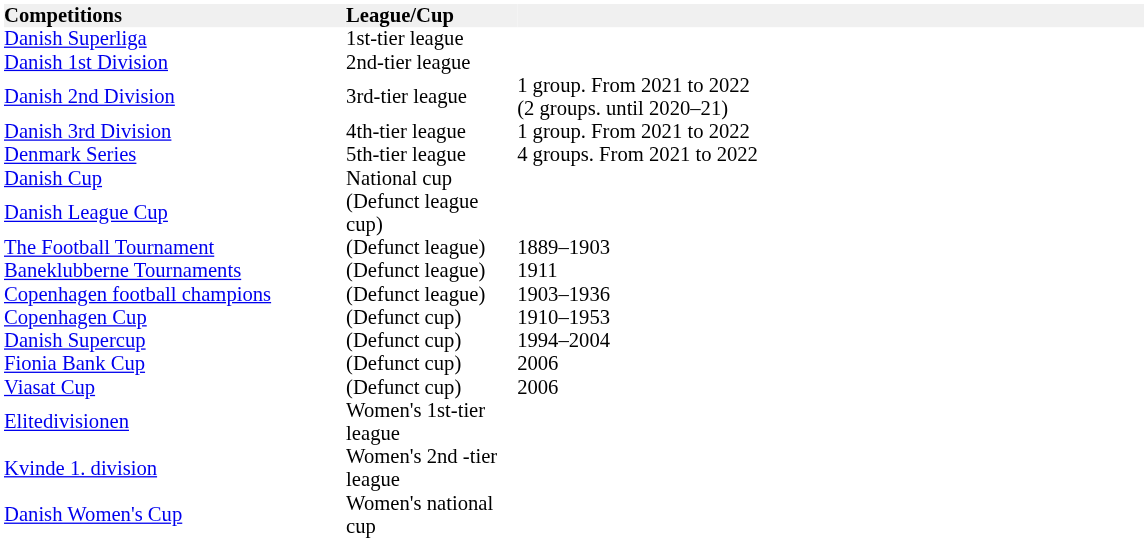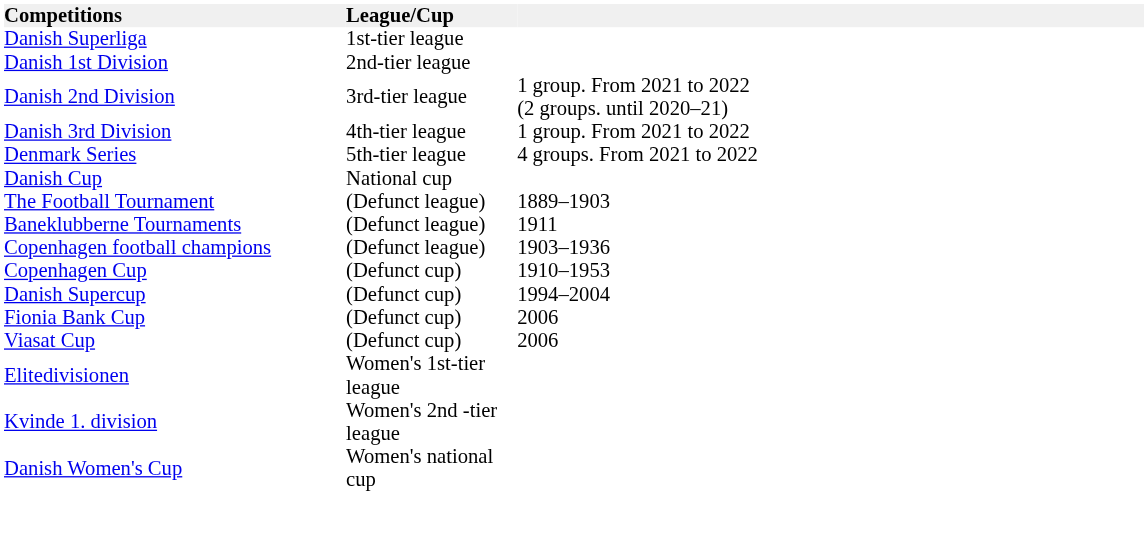 <table width="100%" cellspacing="0" cellpadding="0">
 <tr bgcolor="F0F0F0">
 <th width="30%" align="left"> Competitions</th>
 <th width="15%" align="left">League/Cup</th>
 <th width="55%" align="left"></th>
 </tr>
 <tr>
 <td><a href='#'>Danish Superliga</a></td>
 <td>1st-tier league</td>
 <td> </td>
 </tr>
 <tr>
 <td><a href='#'>Danish 1st Division</a></td>
 <td>2nd-tier league</td>
 <td> </td>
 </tr>
 <tr>
 <td><a href='#'>Danish 2nd Division</a></td>
 <td>3rd-tier league</td>
 <td>1 group. From 2021 to 2022<br>(2 groups. until 2020–21)</td>
 </tr>
 <tr>
 <td><a href='#'>Danish 3rd Division</a></td>
 <td>4th-tier league</td>
 <td>1 group. From 2021 to 2022</td>
 </tr>
 <tr>
 <td><a href='#'>Denmark Series</a></td>
 <td>5th-tier league</td>
 <td>4 groups. From 2021 to 2022</td>
 </tr>
 <tr>
 <td><a href='#'>Danish Cup</a></td>
 <td>National cup</td>
-<td> </td>
-</tr>
-<tr>
-<td><a href='#'>Danish League Cup</a></td>
-<td>(Defunct league cup)</td>
 <td> </td>
 </tr>
 <tr>
 <td><a href='#'>The Football Tournament</a></td>
 <td>(Defunct league)</td>
 <td>1889–1903</td>
 </tr>
 <tr>
 <td><a href='#'>Baneklubberne Tournaments</a></td>
 <td>(Defunct league)</td>
 <td>1911</td>
 </tr>
 <tr>
 <td><a href='#'>Copenhagen football champions</a></td>
 <td>(Defunct league)</td>
 <td>1903–1936</td>
 </tr>
 <tr>
 <td><a href='#'>Copenhagen Cup</a></td>
 <td>(Defunct cup)</td>
 <td>1910–1953</td>
 </tr>
 <tr>
 <td><a href='#'>Danish Supercup</a></td>
 <td>(Defunct cup)</td>
 <td>1994–2004</td>
 </tr>
 <tr>
 <td><a href='#'>Fionia Bank Cup</a></td>
 <td>(Defunct cup)</td>
 <td>2006</td>
 </tr>
 <tr>
 <td><a href='#'>Viasat Cup</a></td>
 <td>(Defunct cup)</td>
 <td>2006</td>
 </tr>
 <tr>
 <td><a href='#'>Elitedivisionen</a></td>
 <td>Women's 1st-tier league</td>
 <td></td>
 </tr>
 <tr>
 <td><a href='#'>Kvinde 1. division</a></td>
 <td>Women's 2nd -tier league</td>
 <td></td>
 </tr>
 <tr>
 <td><a href='#'>Danish Women's Cup</a></td>
 <td>Women's national cup</td>
 <td></td>
 </tr>
 </table>
